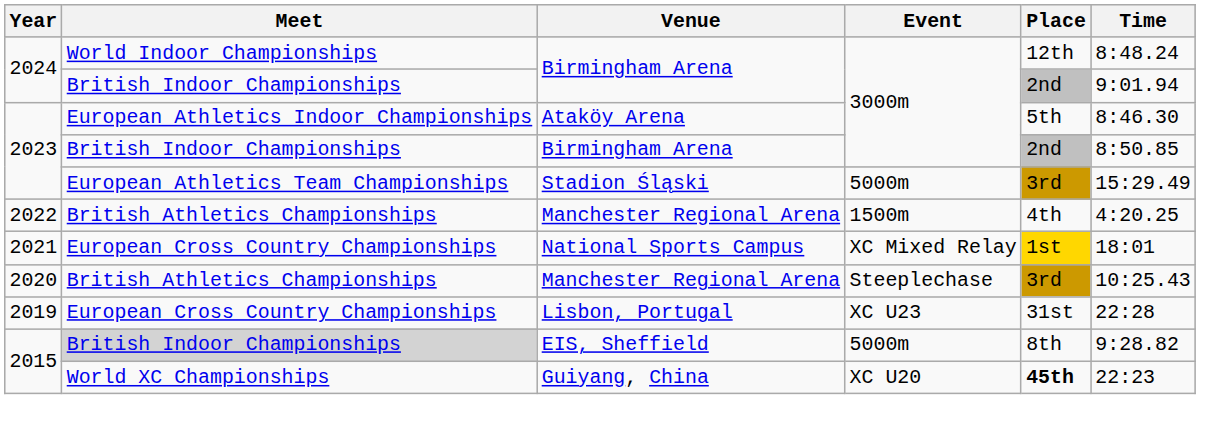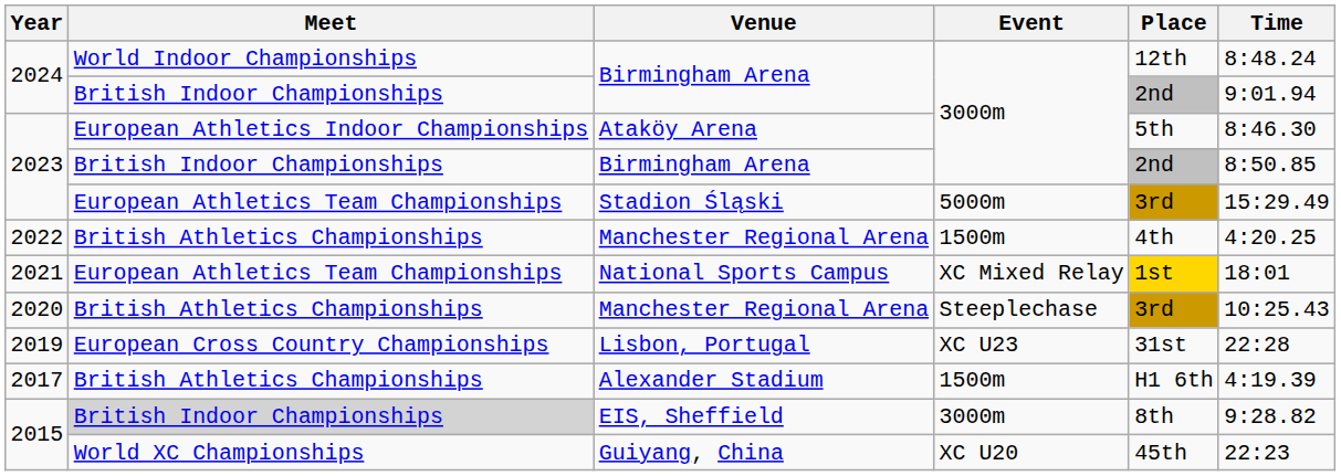 <table class="wikitable">
 <tr>
 <th>Year</th>
 <th>Meet</th>
 <th>Venue</th>
 <th>Event</th>
 <th>Place</th>
 <th>Time</th>
 </tr>
 <tr>
 <td rowspan="2">2024</td>
 <td><a href='#'>World Indoor Championships</a></td>
 <td rowspan="2"><a href='#'>Birmingham Arena</a></td>
 <td rowspan="4">3000m</td>
 <td>12th</td>
 <td>8:48.24</td>
 </tr>
 <tr>
 <td><a href='#'>British Indoor Championships</a></td>
 <td bgcolor="silver">2nd</td>
 <td>9:01.94</td>
 </tr>
 <tr>
 <td rowspan="3">2023</td>
 <td><a href='#'>European Athletics Indoor Championships</a></td>
 <td><a href='#'>Ataköy Arena</a></td>
 <td>5th</td>
 <td>8:46.30</td>
 </tr>
 <tr>
 <td><a href='#'>British Indoor Championships</a></td>
 <td><a href='#'>Birmingham Arena</a></td>
 <td bgcolor="silver">2nd</td>
 <td>8:50.85</td>
 </tr>
 <tr>
 <td><a href='#'>European Athletics Team Championships</a></td>
 <td><a href='#'>Stadion Śląski</a></td>
 <td>5000m</td>
 <td bgcolor="cc9900">3rd</td>
 <td>15:29.49</td>
 </tr>
 <tr>
 <td>2022</td>
 <td><a href='#'>British Athletics Championships</a></td>
 <td><a href='#'>Manchester Regional Arena</a></td>
 <td>1500m</td>
 <td>4th</td>
 <td>4:20.25</td>
 </tr>
 <tr>
 <td>2021</td>
-<td><a href='#'>European Cross Country Championships</a></td>
+<td><a href='#'>European Athletics Team Championships</a></td>
 <td><a href='#'>National Sports Campus</a></td>
 <td>XC Mixed Relay</td>
 <td bgcolor="gold">1st</td>
 <td>18:01</td>
 </tr>
 <tr>
 <td>2020</td>
 <td><a href='#'>British Athletics Championships</a></td>
 <td><a href='#'>Manchester Regional Arena</a></td>
 <td>Steeplechase</td>
 <td bgcolor="cc9900">3rd</td>
 <td>10:25.43</td>
 </tr>
 <tr>
 <td>2019</td>
 <td><a href='#'>European Cross Country Championships</a></td>
 <td><a href='#'>Lisbon, Portugal</a></td>
 <td>XC U23</td>
 <td>31st</td>
 <td>22:28</td>
 </tr>
 <tr>
+<td>2017</td>
+<td><a href='#'>British Athletics Championships</a></td>
+<td><a href='#'>Alexander Stadium</a></td>
+<td>1500m</td>
+<td>H1 6th</td>
+<td>4:19.39</td>
+</tr>
+<tr>
 <td rowspan="2">2015</td>
 <td style="background: lightgrey;"><a href='#'>British Indoor Championships</a></td>
 <td><a href='#'>EIS, Sheffield</a></td>
-<td>5000m</td>
+<td>3000m</td>
 <td>8th</td>
 <td>9:28.82</td>
 </tr>
 <tr>
 <td><a href='#'>World XC Championships</a></td>
 <td><a href='#'>Guiyang</a>, <a href='#'>China</a></td>
 <td>XC U20</td>
-<td><strong>45th</strong></td>
+<td>45th</td>
 <td>22:23</td>
 </tr>
 </table>
